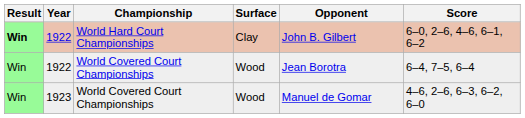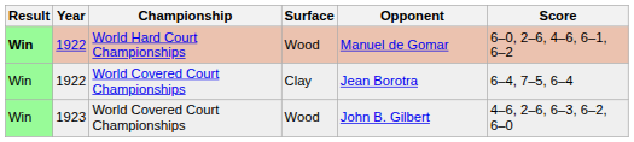 <table class="sortable wikitable">
 <tr>
 <th style="width:40px">Result</th>
 <th style="width:30px">Year</th>
 <th style="width:220px">Championship</th>
 <th style="width:50px">Surface</th>
 <th style="width:170px">Opponent</th>
 <th style="width:160px" class="unsortable">Score</th>
 </tr>
 <tr style="background:#ebc2af;">
 <td style="background:#98fb98;"><strong>Win</strong></td>
 <td><a href='#'>1922</a></td>
 <td><a href='#'>World Hard Court Championships</a></td>
-<td>Clay</td>
-<td> <a href='#'>John B. Gilbert</a></td>
+<td>Wood</td>
+<td> <a href='#'>Manuel de Gomar</a></td>
 <td>6–0, 2–6, 4–6, 6–1, 6–2</td>
 </tr>
 <tr style="background:#efefef;">
 <td style="background:#98fb98;">Win</td>
 <td>1922</td>
 <td><a href='#'>World Covered Court Championships</a></td>
-<td>Wood</td>
+<td>Clay</td>
 <td> <a href='#'>Jean Borotra</a></td>
 <td>6–4, 7–5, 6–4</td>
 </tr>
 <tr style="background:#efefef;">
 <td style="background:#98fb98;">Win</td>
 <td>1923</td>
 <td>World Covered Court Championships</td>
 <td>Wood</td>
-<td> <a href='#'>Manuel de Gomar</a></td>
+<td> <a href='#'>John B. Gilbert</a></td>
 <td>4–6, 2–6, 6–3, 6–2, 6–0</td>
 </tr>
 </table>
